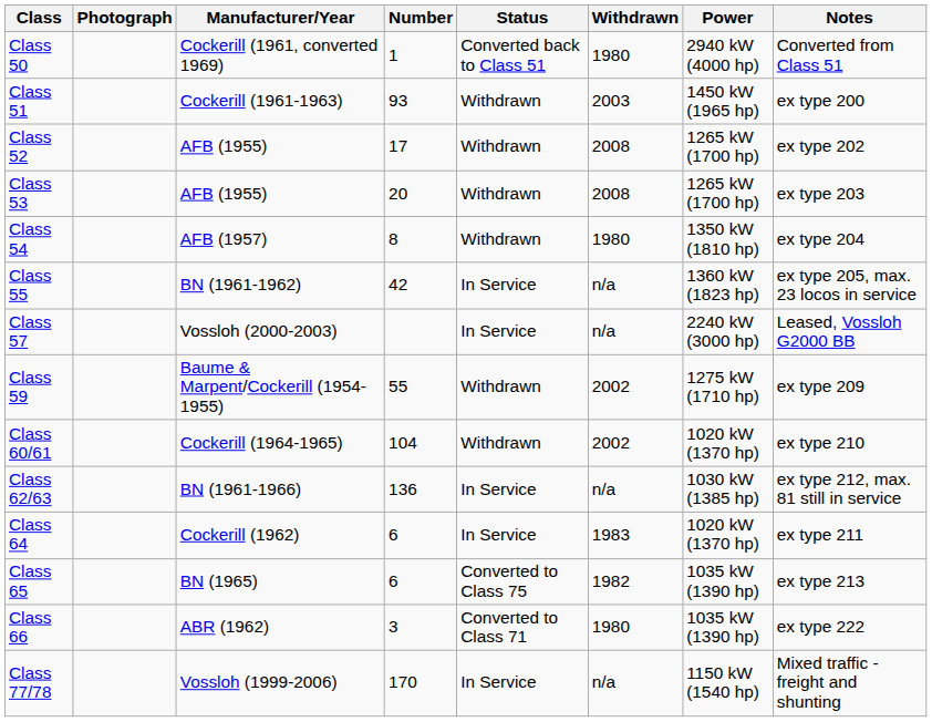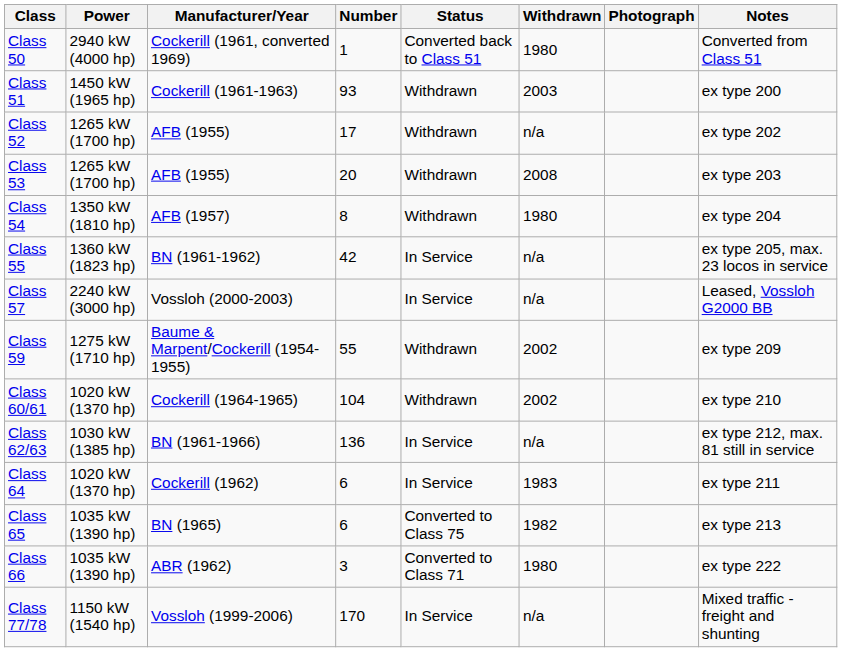 <table class="wikitable">
 <tr>
 <th>Class</th>
-<th>Photograph</th>
+<th>Power</th>
 <th>Manufacturer/Year</th>
 <th>Number</th>
 <th>Status</th>
 <th>Withdrawn</th>
-<th>Power</th>
+<th>Photograph</th>
 <th>Notes</th>
 </tr>
 <tr>
 <td><a href='#'>Class 50</a></td>
-<td></td>
+<td>2940 kW (4000 hp)</td>
 <td><a href='#'>Cockerill</a> (1961, converted 1969)</td>
 <td>1</td>
 <td>Converted back to <a href='#'>Class 51</a></td>
 <td>1980</td>
-<td>2940 kW (4000 hp)</td>
+<td></td>
 <td>Converted from <a href='#'>Class 51</a></td>
 </tr>
 <tr>
 <td><a href='#'>Class 51</a></td>
-<td></td>
+<td>1450 kW (1965 hp)</td>
 <td><a href='#'>Cockerill</a> (1961-1963)</td>
 <td>93</td>
 <td>Withdrawn</td>
 <td>2003</td>
-<td>1450 kW (1965 hp)</td>
+<td></td>
 <td>ex type 200</td>
 </tr>
 <tr>
 <td><a href='#'>Class 52</a></td>
-<td></td>
+<td>1265 kW (1700 hp)</td>
 <td><a href='#'>AFB</a> (1955)</td>
 <td>17</td>
 <td>Withdrawn</td>
-<td>2008</td>
-<td>1265 kW (1700 hp)</td>
+<td>n/a</td>
+<td></td>
 <td>ex type 202</td>
 </tr>
 <tr>
 <td><a href='#'>Class 53</a></td>
-<td></td>
+<td>1265 kW (1700 hp)</td>
 <td><a href='#'>AFB</a> (1955)</td>
 <td>20</td>
 <td>Withdrawn</td>
 <td>2008</td>
-<td>1265 kW (1700 hp)</td>
+<td></td>
 <td>ex type 203</td>
 </tr>
 <tr>
 <td><a href='#'>Class 54</a></td>
-<td></td>
+<td>1350 kW (1810 hp)</td>
 <td><a href='#'>AFB</a> (1957)</td>
 <td>8</td>
 <td>Withdrawn</td>
 <td>1980</td>
-<td>1350 kW (1810 hp)</td>
+<td></td>
 <td>ex type 204</td>
 </tr>
 <tr>
 <td><a href='#'>Class 55</a></td>
-<td></td>
+<td>1360 kW (1823 hp)</td>
 <td><a href='#'>BN</a> (1961-1962)</td>
 <td>42</td>
 <td>In Service</td>
 <td>n/a</td>
-<td>1360 kW (1823 hp)</td>
+<td></td>
 <td>ex type 205, max. 23 locos in service</td>
 </tr>
 <tr>
 <td><a href='#'>Class 57</a></td>
-<td></td>
+<td>2240 kW (3000 hp)</td>
 <td>Vossloh (2000-2003)</td>
 <td></td>
 <td>In Service</td>
 <td>n/a</td>
-<td>2240 kW (3000 hp)</td>
+<td></td>
 <td>Leased, <a href='#'>Vossloh G2000 BB</a></td>
 </tr>
 <tr>
 <td><a href='#'>Class 59</a></td>
-<td></td>
+<td>1275 kW (1710 hp)</td>
 <td><a href='#'>Baume & Marpent</a>/<a href='#'>Cockerill</a> (1954-1955)</td>
 <td>55</td>
 <td>Withdrawn</td>
 <td>2002</td>
-<td>1275 kW (1710 hp)</td>
+<td></td>
 <td>ex type 209</td>
 </tr>
 <tr>
 <td><a href='#'>Class 60/61</a></td>
-<td></td>
+<td>1020 kW (1370 hp)</td>
 <td><a href='#'>Cockerill</a> (1964-1965)</td>
 <td>104</td>
 <td>Withdrawn</td>
 <td>2002</td>
-<td>1020 kW (1370 hp)</td>
+<td></td>
 <td>ex type 210</td>
 </tr>
 <tr>
 <td><a href='#'>Class 62/63</a></td>
-<td></td>
+<td>1030 kW (1385 hp)</td>
 <td><a href='#'>BN</a> (1961-1966)</td>
 <td>136</td>
 <td>In Service</td>
 <td>n/a</td>
-<td>1030 kW (1385 hp)</td>
+<td></td>
 <td>ex type 212, max. 81 still in service</td>
 </tr>
 <tr>
 <td><a href='#'>Class 64</a></td>
-<td></td>
+<td>1020 kW (1370 hp)</td>
 <td><a href='#'>Cockerill</a> (1962)</td>
 <td>6</td>
 <td>In Service</td>
 <td>1983</td>
-<td>1020 kW (1370 hp)</td>
+<td></td>
 <td>ex type 211</td>
 </tr>
 <tr>
 <td><a href='#'>Class 65</a></td>
-<td></td>
+<td>1035 kW (1390 hp)</td>
 <td><a href='#'>BN</a> (1965)</td>
 <td>6</td>
 <td>Converted to Class 75</td>
 <td>1982</td>
-<td>1035 kW (1390 hp)</td>
+<td></td>
 <td>ex type 213</td>
 </tr>
 <tr>
 <td><a href='#'>Class 66</a></td>
-<td></td>
+<td>1035 kW (1390 hp)</td>
 <td><a href='#'>ABR</a> (1962)</td>
 <td>3</td>
 <td>Converted to Class 71</td>
 <td>1980</td>
-<td>1035 kW (1390 hp)</td>
+<td></td>
 <td>ex type 222</td>
 </tr>
 <tr>
 <td><a href='#'>Class 77/78</a></td>
-<td></td>
+<td>1150 kW (1540 hp)</td>
 <td><a href='#'>Vossloh</a> (1999-2006)</td>
 <td>170</td>
 <td>In Service</td>
 <td>n/a</td>
-<td>1150 kW (1540 hp)</td>
+<td></td>
 <td>Mixed traffic - freight and shunting</td>
 </tr>
 </table>
